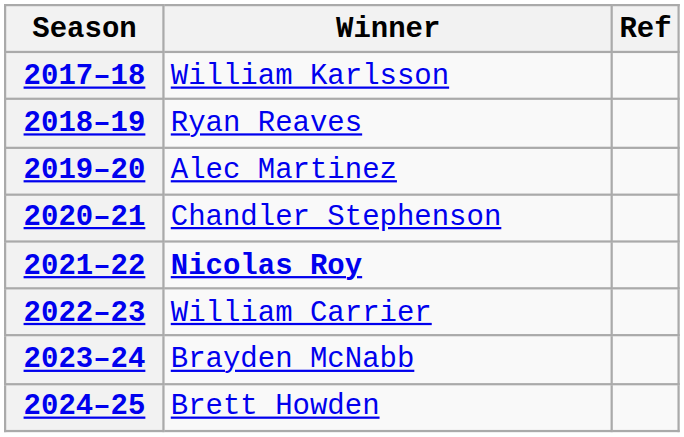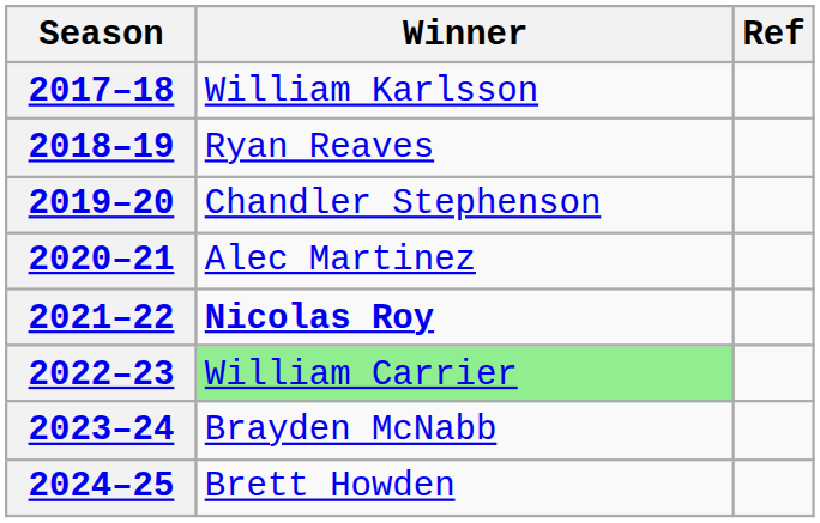 <table class="wikitable">
 <tr>
 <th scope="col" style="width:5em">Season</th>
 <th scope="col" style="width:15em">Winner</th>
 <th scope="col">Ref</th>
 </tr>
 <tr>
 <th scope="row"><a href='#'>2017–18</a></th>
 <td><a href='#'>William Karlsson</a></td>
 <td></td>
 </tr>
 <tr>
 <th scope="row"><a href='#'>2018–19</a></th>
 <td><a href='#'>Ryan Reaves</a></td>
 <td></td>
 </tr>
 <tr>
 <th scope="row"><a href='#'>2019–20</a></th>
-<td><a href='#'>Alec Martinez</a></td>
+<td><a href='#'>Chandler Stephenson</a></td>
 <td></td>
 </tr>
 <tr>
 <th scope="row"><a href='#'>2020–21</a></th>
-<td><a href='#'>Chandler Stephenson</a></td>
+<td><a href='#'>Alec Martinez</a></td>
 <td></td>
 </tr>
 <tr>
 <th scope="row"><a href='#'>2021–22</a></th>
 <td><strong><a href='#'>Nicolas Roy</a></strong></td>
 <td></td>
 </tr>
 <tr>
 <th scope="row"><a href='#'>2022–23</a></th>
-<td><a href='#'>William Carrier</a></td>
+<td style="background: lightgreen;"><a href='#'>William Carrier</a></td>
 <td></td>
 </tr>
 <tr>
 <th scope="row"><a href='#'>2023–24</a></th>
 <td><a href='#'>Brayden McNabb</a></td>
 <td></td>
 </tr>
 <tr>
 <th scope="row"><a href='#'>2024–25</a></th>
 <td rowspan="2"><a href='#'>Brett Howden</a></td>
 <td></td>
 </tr>
 </table>
